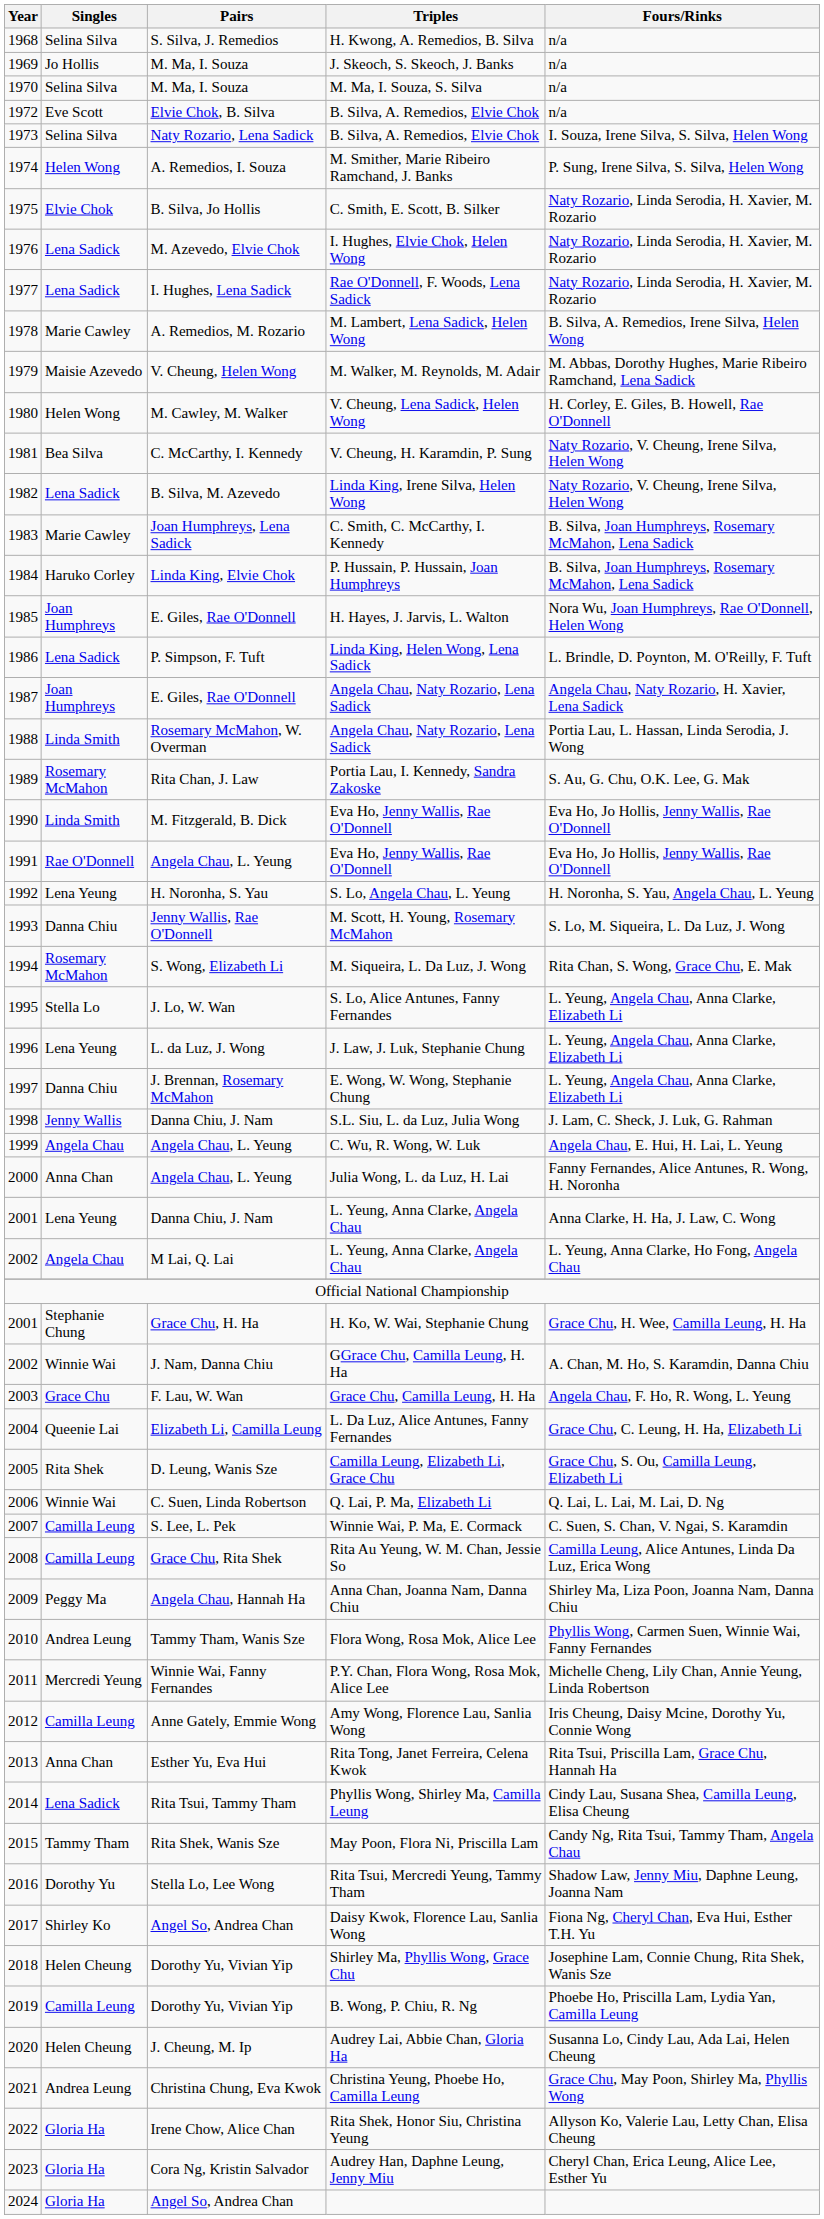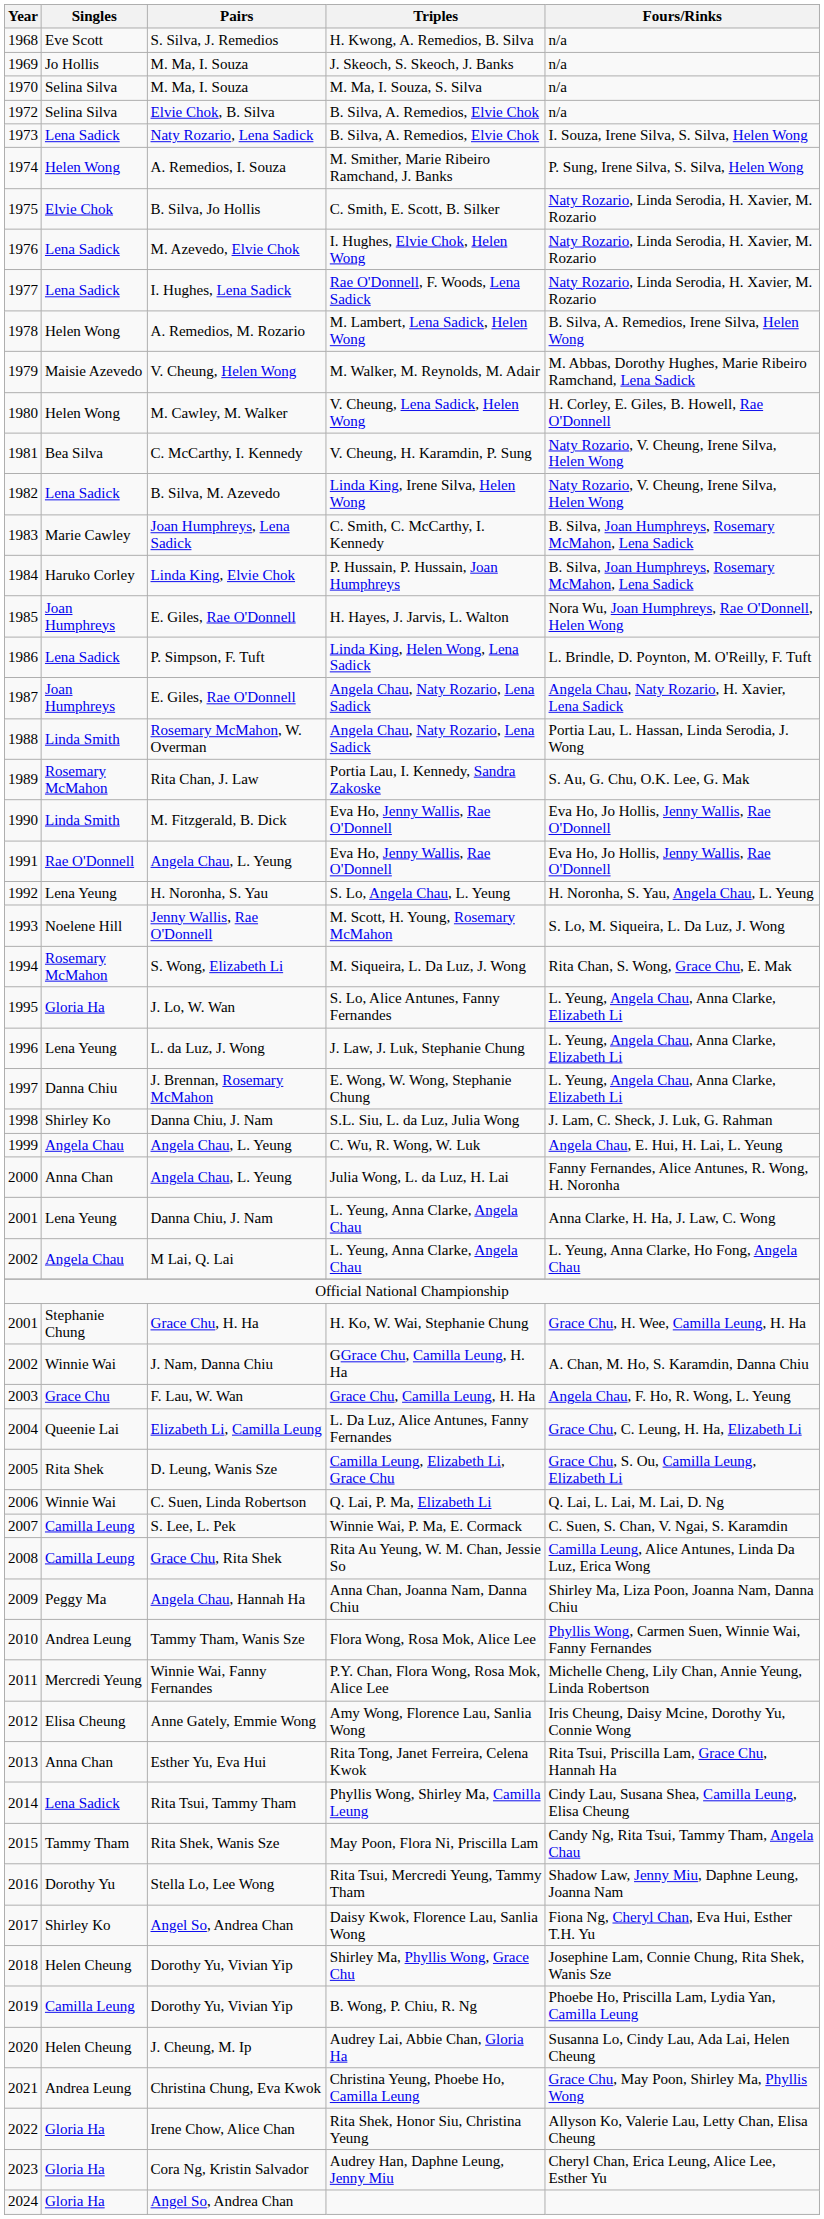 <table class="wikitable">
 <tr>
 <th width="30">Year</th>
 <th width="130">Singles</th>
 <th width="270">Pairs</th>
 <th width="350">Triples</th>
 <th width="450">Fours/Rinks</th>
 </tr>
 <tr>
 <td align=center>1968</td>
-<td>Selina Silva</td>
+<td>Eve Scott</td>
 <td>S. Silva, J. Remedios</td>
 <td>H. Kwong, A. Remedios, B. Silva</td>
 <td>n/a</td>
 </tr>
 <tr>
 <td align=center>1969</td>
 <td>Jo Hollis</td>
 <td>M. Ma, I. Souza</td>
 <td>J. Skeoch, S. Skeoch, J. Banks</td>
 <td>n/a</td>
 </tr>
 <tr>
 <td align=center>1970</td>
 <td>Selina Silva</td>
 <td>M. Ma, I. Souza</td>
 <td>M. Ma, I. Souza, S. Silva</td>
 <td>n/a</td>
 </tr>
 <tr>
 <td align=center>1972</td>
-<td>Eve Scott</td>
+<td>Selina Silva</td>
 <td><a href='#'>Elvie Chok</a>, B. Silva</td>
 <td>B. Silva, A. Remedios, <a href='#'>Elvie Chok</a></td>
 <td>n/a</td>
 </tr>
 <tr>
 <td align=center>1973</td>
-<td>Selina Silva</td>
+<td><a href='#'>Lena Sadick</a></td>
 <td><a href='#'>Naty Rozario</a>, <a href='#'>Lena Sadick</a></td>
 <td>B. Silva, A. Remedios, <a href='#'>Elvie Chok</a></td>
 <td>I. Souza, Irene Silva, S. Silva, <a href='#'>Helen Wong</a></td>
 </tr>
 <tr>
 <td align=center>1974</td>
 <td><a href='#'>Helen Wong</a></td>
 <td>A. Remedios, I. Souza</td>
 <td>M. Smither, Marie Ribeiro Ramchand, J. Banks</td>
 <td>P. Sung, Irene Silva, S. Silva, <a href='#'>Helen Wong</a></td>
 </tr>
 <tr>
 <td align=center>1975</td>
 <td><a href='#'>Elvie Chok</a></td>
 <td>B. Silva, Jo Hollis</td>
 <td>C. Smith, E. Scott, B. Silker</td>
 <td><a href='#'>Naty Rozario</a>, Linda Serodia, H. Xavier, M. Rozario</td>
 </tr>
 <tr>
 <td align=center>1976</td>
 <td><a href='#'>Lena Sadick</a></td>
 <td>M. Azevedo, <a href='#'>Elvie Chok</a></td>
 <td>I. Hughes, <a href='#'>Elvie Chok</a>, <a href='#'>Helen Wong</a></td>
 <td><a href='#'>Naty Rozario</a>, Linda Serodia, H. Xavier, M. Rozario</td>
 </tr>
 <tr>
 <td align=center>1977</td>
 <td><a href='#'>Lena Sadick</a></td>
 <td>I. Hughes, <a href='#'>Lena Sadick</a></td>
 <td><a href='#'>Rae O'Donnell</a>, F. Woods, <a href='#'>Lena Sadick</a></td>
 <td><a href='#'>Naty Rozario</a>, Linda Serodia, H. Xavier, M. Rozario</td>
 </tr>
 <tr>
 <td align=center>1978</td>
-<td>Marie Cawley</td>
+<td>Helen Wong</td>
 <td>A. Remedios, M. Rozario</td>
 <td>M. Lambert, <a href='#'>Lena Sadick</a>, <a href='#'>Helen Wong</a></td>
 <td>B. Silva, A. Remedios, Irene Silva, <a href='#'>Helen Wong</a></td>
 </tr>
 <tr>
 <td align=center>1979</td>
 <td>Maisie Azevedo</td>
 <td>V. Cheung, <a href='#'>Helen Wong</a></td>
 <td>M. Walker, M. Reynolds, M. Adair</td>
 <td>M. Abbas, Dorothy Hughes, Marie Ribeiro Ramchand, <a href='#'>Lena Sadick</a></td>
 </tr>
 <tr>
 <td align=center>1980</td>
 <td>Helen Wong</td>
 <td>M. Cawley, M. Walker</td>
 <td>V. Cheung, <a href='#'>Lena Sadick</a>, <a href='#'>Helen Wong</a></td>
 <td>H. Corley, E. Giles, B. Howell, <a href='#'>Rae O'Donnell</a></td>
 </tr>
 <tr>
 <td align=center>1981</td>
 <td>Bea Silva</td>
 <td>C. McCarthy, I. Kennedy</td>
 <td>V. Cheung, H. Karamdin, P. Sung</td>
 <td><a href='#'>Naty Rozario</a>, V. Cheung, Irene Silva, <a href='#'>Helen Wong</a></td>
 </tr>
 <tr>
 <td align=center>1982</td>
 <td><a href='#'>Lena Sadick</a></td>
 <td>B. Silva, M. Azevedo</td>
 <td><a href='#'>Linda King</a>, Irene Silva, <a href='#'>Helen Wong</a></td>
 <td><a href='#'>Naty Rozario</a>, V. Cheung, Irene Silva, <a href='#'>Helen Wong</a></td>
 </tr>
 <tr>
 <td align=center>1983</td>
 <td>Marie Cawley</td>
 <td><a href='#'>Joan Humphreys</a>, <a href='#'>Lena Sadick</a></td>
 <td>C. Smith, C. McCarthy, I. Kennedy</td>
 <td>B. Silva, <a href='#'>Joan Humphreys</a>, <a href='#'>Rosemary McMahon</a>, <a href='#'>Lena Sadick</a></td>
 </tr>
 <tr>
 <td align=center>1984</td>
 <td>Haruko Corley</td>
 <td><a href='#'>Linda King</a>, <a href='#'>Elvie Chok</a></td>
 <td>P. Hussain, P. Hussain, <a href='#'>Joan Humphreys</a></td>
 <td>B. Silva, <a href='#'>Joan Humphreys</a>, <a href='#'>Rosemary McMahon</a>, <a href='#'>Lena Sadick</a></td>
 </tr>
 <tr>
 <td align=center>1985</td>
 <td><a href='#'>Joan Humphreys</a></td>
 <td>E. Giles, <a href='#'>Rae O'Donnell</a></td>
 <td>H. Hayes, J. Jarvis, L. Walton</td>
 <td>Nora Wu, <a href='#'>Joan Humphreys</a>, <a href='#'>Rae O'Donnell</a>, <a href='#'>Helen Wong</a></td>
 </tr>
 <tr>
 <td align=center>1986</td>
 <td><a href='#'>Lena Sadick</a></td>
 <td>P. Simpson, F. Tuft</td>
 <td><a href='#'>Linda King</a>, <a href='#'>Helen Wong</a>, <a href='#'>Lena Sadick</a></td>
 <td>L. Brindle, D. Poynton, M. O'Reilly, F. Tuft</td>
 </tr>
 <tr>
 <td align=center>1987</td>
 <td><a href='#'>Joan Humphreys</a></td>
 <td>E. Giles, <a href='#'>Rae O'Donnell</a></td>
 <td><a href='#'>Angela Chau</a>, <a href='#'>Naty Rozario</a>, <a href='#'>Lena Sadick</a></td>
 <td><a href='#'>Angela Chau</a>, <a href='#'>Naty Rozario</a>, H. Xavier, <a href='#'>Lena Sadick</a></td>
 </tr>
 <tr>
 <td align=center>1988</td>
 <td><a href='#'>Linda Smith</a></td>
 <td><a href='#'>Rosemary McMahon</a>, W. Overman</td>
 <td><a href='#'>Angela Chau</a>, <a href='#'>Naty Rozario</a>, <a href='#'>Lena Sadick</a></td>
 <td>Portia Lau, L. Hassan, Linda Serodia, J. Wong</td>
 </tr>
 <tr>
 <td align=center>1989</td>
 <td><a href='#'>Rosemary McMahon</a></td>
 <td>Rita Chan, J. Law</td>
 <td>Portia Lau, I. Kennedy, <a href='#'>Sandra Zakoske</a></td>
 <td>S. Au, G. Chu, O.K. Lee, G. Mak</td>
 </tr>
 <tr>
 <td align=center>1990</td>
 <td><a href='#'>Linda Smith</a></td>
 <td>M. Fitzgerald, B. Dick</td>
 <td>Eva Ho, <a href='#'>Jenny Wallis</a>, <a href='#'>Rae O'Donnell</a></td>
 <td>Eva Ho, Jo Hollis, <a href='#'>Jenny Wallis</a>, <a href='#'>Rae O'Donnell</a></td>
 </tr>
 <tr>
 <td align=center>1991</td>
 <td><a href='#'>Rae O'Donnell</a></td>
 <td><a href='#'>Angela Chau</a>, L. Yeung</td>
 <td>Eva Ho, <a href='#'>Jenny Wallis</a>, <a href='#'>Rae O'Donnell</a></td>
 <td>Eva Ho, Jo Hollis, <a href='#'>Jenny Wallis</a>, <a href='#'>Rae O'Donnell</a></td>
 </tr>
 <tr>
 <td align=center>1992</td>
 <td>Lena Yeung</td>
 <td>H. Noronha, S. Yau</td>
 <td>S. Lo, <a href='#'>Angela Chau</a>, L. Yeung</td>
 <td>H. Noronha, S. Yau, <a href='#'>Angela Chau</a>, L. Yeung</td>
 </tr>
 <tr>
 <td align=center>1993</td>
-<td>Danna Chiu</td>
+<td>Noelene Hill</td>
 <td><a href='#'>Jenny Wallis</a>, <a href='#'>Rae O'Donnell</a></td>
 <td>M. Scott, H. Young, <a href='#'>Rosemary McMahon</a></td>
 <td>S. Lo, M. Siqueira, L. Da Luz, J. Wong</td>
 </tr>
 <tr>
 <td align=center>1994</td>
 <td><a href='#'>Rosemary McMahon</a></td>
 <td>S. Wong, <a href='#'>Elizabeth Li</a></td>
 <td>M. Siqueira, L. Da Luz, J. Wong</td>
 <td>Rita Chan, S. Wong, <a href='#'>Grace Chu</a>, E. Mak</td>
 </tr>
 <tr>
 <td align=center>1995</td>
-<td>Stella Lo</td>
+<td><a href='#'>Gloria Ha</a></td>
 <td>J. Lo, W. Wan</td>
 <td>S. Lo, Alice Antunes, Fanny Fernandes</td>
 <td>L. Yeung, <a href='#'>Angela Chau</a>, Anna Clarke, <a href='#'>Elizabeth Li</a></td>
 </tr>
 <tr>
 <td align=center>1996</td>
 <td>Lena Yeung</td>
 <td>L. da Luz, J. Wong</td>
 <td>J. Law, J. Luk, Stephanie Chung</td>
 <td>L. Yeung, <a href='#'>Angela Chau</a>, Anna Clarke, <a href='#'>Elizabeth Li</a></td>
 </tr>
 <tr>
 <td align=center>1997</td>
 <td>Danna Chiu</td>
 <td>J. Brennan, <a href='#'>Rosemary McMahon</a></td>
 <td>E. Wong, W. Wong, Stephanie Chung</td>
 <td>L. Yeung, <a href='#'>Angela Chau</a>, Anna Clarke, <a href='#'>Elizabeth Li</a></td>
 </tr>
 <tr>
 <td align=center>1998</td>
-<td><a href='#'>Jenny Wallis</a></td>
+<td>Shirley Ko</td>
 <td>Danna Chiu, J. Nam</td>
 <td>S.L. Siu, L. da Luz, Julia Wong</td>
 <td>J. Lam, C. Sheck, J. Luk, G. Rahman</td>
 </tr>
 <tr>
 <td align=center>1999</td>
 <td><a href='#'>Angela Chau</a></td>
 <td><a href='#'>Angela Chau</a>, L. Yeung</td>
 <td>C. Wu, R. Wong, W. Luk</td>
 <td><a href='#'>Angela Chau</a>, E. Hui, H. Lai, L. Yeung</td>
 </tr>
 <tr>
 <td align=center>2000</td>
 <td>Anna Chan</td>
 <td><a href='#'>Angela Chau</a>, L. Yeung</td>
 <td>Julia Wong, L. da Luz, H. Lai</td>
 <td>Fanny Fernandes, Alice Antunes, R. Wong, H. Noronha</td>
 </tr>
 <tr>
 <td align=center>2001</td>
 <td>Lena Yeung</td>
 <td>Danna Chiu, J. Nam</td>
 <td>L. Yeung, Anna Clarke, <a href='#'>Angela Chau</a></td>
 <td>Anna Clarke, H. Ha, J. Law, C. Wong</td>
 </tr>
 <tr>
 <td align=center>2002</td>
 <td><a href='#'>Angela Chau</a></td>
 <td>M Lai, Q. Lai</td>
 <td>L. Yeung, Anna Clarke, <a href='#'>Angela Chau</a></td>
 <td>L. Yeung, Anna Clarke, Ho Fong, <a href='#'>Angela Chau</a></td>
 </tr>
 <tr>
 </tr>
 <tr align=center>
 <td colspan=5>Official National Championship</td>
 </tr>
 <tr>
 <td align=center>2001</td>
 <td>Stephanie Chung</td>
 <td><a href='#'>Grace Chu</a>, H. Ha</td>
 <td>H. Ko, W. Wai, Stephanie Chung</td>
 <td><a href='#'>Grace Chu</a>, H. Wee, <a href='#'>Camilla Leung</a>, H. Ha</td>
 </tr>
 <tr>
 <td align=center>2002</td>
 <td>Winnie Wai</td>
 <td>J. Nam, Danna Chiu</td>
 <td>G<a href='#'>Grace Chu</a>, <a href='#'>Camilla Leung</a>, H. Ha</td>
 <td>A. Chan, M. Ho, S. Karamdin, Danna Chiu</td>
 </tr>
 <tr>
 <td align=center>2003</td>
 <td><a href='#'>Grace Chu</a></td>
 <td>F. Lau, W. Wan</td>
 <td><a href='#'>Grace Chu</a>, <a href='#'>Camilla Leung</a>, H. Ha</td>
 <td><a href='#'>Angela Chau</a>, F. Ho, R. Wong, L. Yeung</td>
 </tr>
 <tr>
 <td align=center>2004</td>
 <td>Queenie Lai</td>
 <td><a href='#'>Elizabeth Li</a>, <a href='#'>Camilla Leung</a></td>
 <td>L. Da Luz, Alice Antunes, Fanny Fernandes</td>
 <td><a href='#'>Grace Chu</a>, C. Leung, H. Ha, <a href='#'>Elizabeth Li</a></td>
 </tr>
 <tr>
 <td align=center>2005</td>
 <td>Rita Shek</td>
 <td>D. Leung, Wanis Sze</td>
 <td><a href='#'>Camilla Leung</a>, <a href='#'>Elizabeth Li</a>, <a href='#'>Grace Chu</a></td>
 <td><a href='#'>Grace Chu</a>, S. Ou, <a href='#'>Camilla Leung</a>, <a href='#'>Elizabeth Li</a></td>
 </tr>
 <tr>
 <td align=center>2006</td>
 <td>Winnie Wai</td>
 <td>C. Suen, Linda Robertson</td>
 <td>Q. Lai, P. Ma, <a href='#'>Elizabeth Li</a></td>
 <td>Q. Lai, L. Lai, M. Lai, D. Ng</td>
 </tr>
 <tr>
 <td align=center>2007</td>
 <td><a href='#'>Camilla Leung</a></td>
 <td>S. Lee, L. Pek</td>
 <td>Winnie Wai, P. Ma, E. Cormack</td>
 <td>C. Suen, S. Chan, V. Ngai, S. Karamdin</td>
 </tr>
 <tr>
 <td align=center>2008</td>
 <td><a href='#'>Camilla Leung</a></td>
 <td><a href='#'>Grace Chu</a>, Rita Shek</td>
 <td>Rita Au Yeung, W. M. Chan, Jessie So</td>
 <td><a href='#'>Camilla Leung</a>, Alice Antunes, Linda Da Luz, Erica Wong</td>
 </tr>
 <tr>
 <td align=center>2009</td>
 <td>Peggy Ma</td>
 <td><a href='#'>Angela Chau</a>, Hannah Ha</td>
 <td>Anna Chan, Joanna Nam, Danna Chiu</td>
 <td>Shirley Ma, Liza Poon, Joanna Nam, Danna Chiu</td>
 </tr>
 <tr>
 <td align=center>2010</td>
 <td>Andrea Leung</td>
 <td>Tammy Tham, Wanis Sze</td>
 <td>Flora Wong, Rosa Mok, Alice Lee</td>
 <td><a href='#'>Phyllis Wong</a>, Carmen Suen, Winnie Wai, Fanny Fernandes</td>
 </tr>
 <tr>
 <td align=center>2011</td>
 <td>Mercredi Yeung</td>
 <td>Winnie Wai, Fanny Fernandes</td>
 <td>P.Y. Chan, Flora Wong, Rosa Mok, Alice Lee</td>
 <td>Michelle Cheng, Lily Chan, Annie Yeung, Linda Robertson</td>
 </tr>
 <tr>
 <td align=center>2012</td>
-<td><a href='#'>Camilla Leung</a></td>
+<td>Elisa Cheung</td>
 <td>Anne Gately, Emmie Wong</td>
 <td>Amy Wong, Florence Lau, Sanlia Wong</td>
 <td>Iris Cheung, Daisy Mcine, Dorothy Yu, Connie Wong</td>
 </tr>
 <tr>
 <td align=center>2013</td>
 <td>Anna Chan</td>
 <td>Esther Yu, Eva Hui</td>
 <td>Rita Tong, Janet Ferreira, Celena Kwok</td>
 <td>Rita Tsui, Priscilla Lam, <a href='#'>Grace Chu</a>, Hannah Ha</td>
 </tr>
 <tr>
 <td align=center>2014</td>
 <td><a href='#'>Lena Sadick</a></td>
 <td>Rita Tsui, Tammy Tham</td>
 <td>Phyllis Wong, Shirley Ma, <a href='#'>Camilla Leung</a></td>
 <td>Cindy Lau, Susana Shea, <a href='#'>Camilla Leung</a>, Elisa Cheung</td>
 </tr>
 <tr>
 <td align=center>2015</td>
 <td>Tammy Tham</td>
 <td>Rita Shek, Wanis Sze</td>
 <td>May Poon, Flora Ni, Priscilla Lam</td>
 <td>Candy Ng, Rita Tsui, Tammy Tham, <a href='#'>Angela Chau</a></td>
 </tr>
 <tr>
 <td align=center>2016</td>
 <td>Dorothy Yu</td>
 <td>Stella Lo, Lee Wong</td>
 <td>Rita Tsui, Mercredi Yeung, Tammy Tham</td>
 <td>Shadow Law, <a href='#'>Jenny Miu</a>, Daphne Leung, Joanna Nam</td>
 </tr>
 <tr>
 <td align=center>2017</td>
 <td>Shirley Ko</td>
 <td><a href='#'>Angel So</a>, Andrea Chan</td>
 <td>Daisy Kwok, Florence Lau, Sanlia Wong</td>
 <td>Fiona Ng, <a href='#'>Cheryl Chan</a>, Eva Hui, Esther T.H. Yu</td>
 </tr>
 <tr>
 <td align=center>2018</td>
 <td>Helen Cheung</td>
 <td>Dorothy Yu, Vivian Yip</td>
 <td>Shirley Ma, <a href='#'>Phyllis Wong</a>, <a href='#'>Grace Chu</a></td>
 <td>Josephine Lam, Connie Chung, Rita Shek, Wanis Sze</td>
 </tr>
 <tr>
 <td align=center>2019</td>
 <td><a href='#'>Camilla Leung</a></td>
 <td>Dorothy Yu, Vivian Yip</td>
 <td>B. Wong, P. Chiu, R. Ng</td>
 <td>Phoebe Ho, Priscilla Lam, Lydia Yan, <a href='#'>Camilla Leung</a></td>
 </tr>
 <tr>
 <td align=center>2020</td>
 <td>Helen Cheung</td>
 <td>J. Cheung, M. Ip</td>
 <td>Audrey Lai, Abbie Chan, <a href='#'>Gloria Ha</a></td>
 <td>Susanna Lo, Cindy Lau, Ada Lai, Helen Cheung</td>
 </tr>
 <tr>
 <td align=center>2021</td>
 <td>Andrea Leung</td>
 <td>Christina Chung, Eva Kwok</td>
 <td>Christina Yeung, Phoebe Ho, <a href='#'>Camilla Leung</a></td>
 <td><a href='#'>Grace Chu</a>, May Poon, Shirley Ma, <a href='#'>Phyllis Wong</a></td>
 </tr>
 <tr>
 <td align=center>2022</td>
 <td><a href='#'>Gloria Ha</a></td>
 <td>Irene Chow, Alice Chan</td>
 <td>Rita Shek, Honor Siu, Christina Yeung</td>
 <td>Allyson Ko, Valerie Lau, Letty Chan, Elisa Cheung</td>
 </tr>
 <tr>
 <td align=center>2023</td>
 <td><a href='#'>Gloria Ha</a></td>
 <td>Cora Ng, Kristin Salvador</td>
 <td>Audrey Han, Daphne Leung, <a href='#'>Jenny Miu</a></td>
 <td>Cheryl Chan, Erica Leung, Alice Lee, Esther Yu</td>
 </tr>
 <tr>
 <td align=center>2024</td>
 <td><a href='#'>Gloria Ha</a></td>
 <td><a href='#'>Angel So</a>, Andrea Chan</td>
 <td></td>
 <td></td>
 </tr>
 </table>
